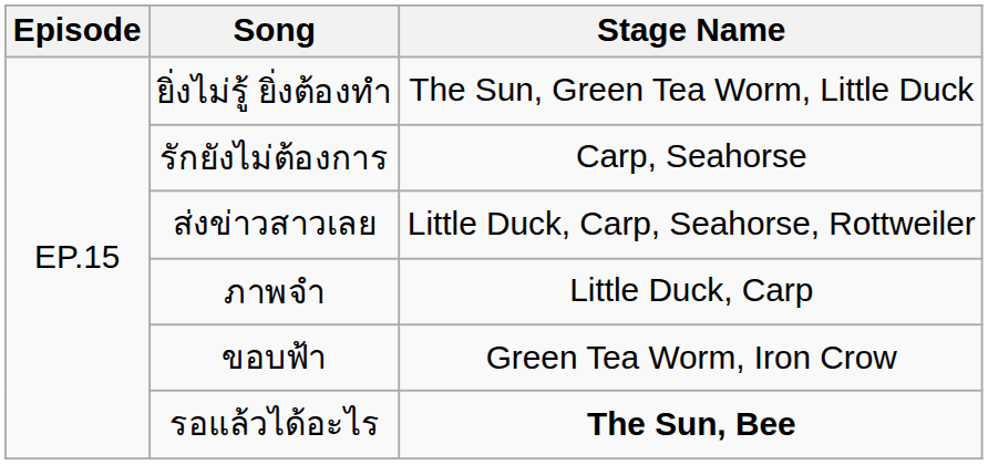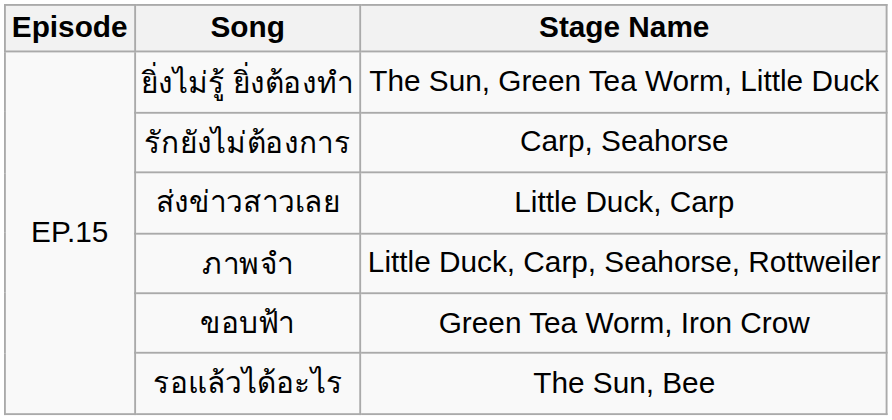 <table class="wikitable">
 <tr>
 <th>Episode</th>
 <th>Song</th>
 <th>Stage Name</th>
 </tr>
 <tr>
 <td rowspan="6" align="center">EP.15</td>
 <td align="center">ยิ่งไม่รู้ ยิ่งต้องทำ</td>
 <td align="center">The Sun, Green Tea Worm, Little Duck</td>
 </tr>
 <tr>
 <td align="center">รักยังไม่ต้องการ</td>
 <td align="center">Carp, Seahorse</td>
 </tr>
 <tr>
 <td align="center">ส่งข่าวสาวเลย</td>
-<td align="center">Little Duck, Carp, Seahorse, Rottweiler</td>
+<td align="center">Little Duck, Carp</td>
 </tr>
 <tr>
 <td align="center">ภาพจำ</td>
-<td align="center">Little Duck, Carp</td>
+<td align="center">Little Duck, Carp, Seahorse, Rottweiler</td>
 </tr>
 <tr>
 <td align="center">ขอบฟ้า</td>
 <td align="center">Green Tea Worm, Iron Crow</td>
 </tr>
 <tr>
 <td align="center">รอแล้วได้อะไร</td>
-<td align="center"><strong>The Sun, Bee</strong></td>
+<td align="center">The Sun, Bee</td>
 </tr>
 </table>
